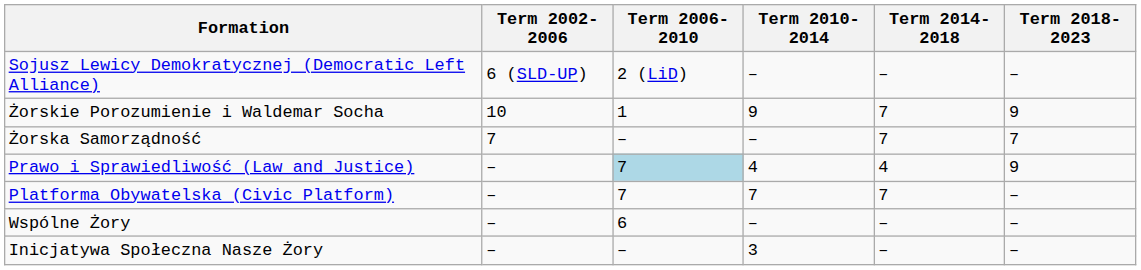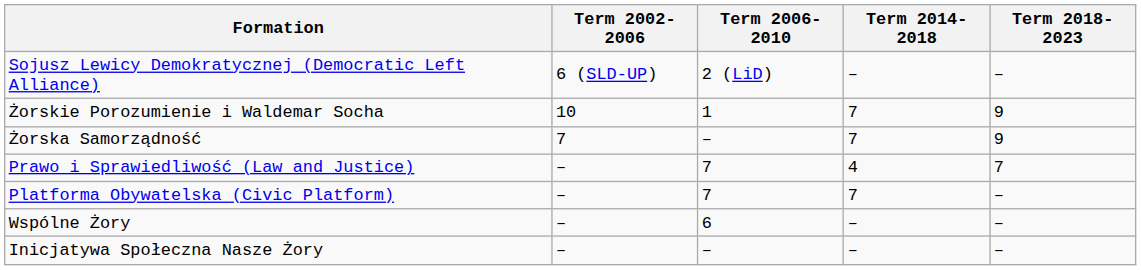 <table class="wikitable">
 <tr>
 <th>Formation</th>
 <th>Term 2002-2006</th>
 <th>Term 2006-2010</th>
-<th>Term 2010-2014</th>
 <th>Term 2014-2018</th>
 <th>Term 2018-2023</th>
 </tr>
 <tr>
 <td><a href='#'>Sojusz Lewicy Demokratycznej (Democratic Left Alliance)</a></td>
 <td>6 (<a href='#'>SLD-UP</a>)</td>
 <td>2 (<a href='#'>LiD</a>)</td>
 <td>–</td>
 <td>–</td>
-<td>–</td>
 </tr>
 <tr>
 <td>Żorskie Porozumienie i Waldemar Socha</td>
 <td>10</td>
 <td>1</td>
-<td>9</td>
 <td>7</td>
 <td>9</td>
 </tr>
 <tr>
 <td>Żorska Samorządność</td>
 <td>7</td>
 <td>–</td>
-<td>–</td>
 <td>7</td>
-<td>7</td>
+<td>9</td>
 </tr>
 <tr>
 <td><a href='#'>Prawo i Sprawiedliwość (Law and Justice)</a></td>
 <td>–</td>
-<td style="background: lightblue;">7</td>
+<td>7</td>
 <td>4</td>
-<td>4</td>
-<td>9</td>
+<td>7</td>
 </tr>
 <tr>
 <td><a href='#'>Platforma Obywatelska (Civic Platform)</a></td>
 <td>–</td>
-<td>7</td>
 <td>7</td>
 <td>7</td>
 <td>–</td>
 </tr>
 <tr>
 <td>Wspólne Żory</td>
 <td>–</td>
 <td>6</td>
 <td>–</td>
 <td>–</td>
-<td>–</td>
 </tr>
 <tr>
 <td>Inicjatywa Społeczna Nasze Żory</td>
 <td>–</td>
 <td>–</td>
-<td>3</td>
 <td>–</td>
 <td>–</td>
 </tr>
 </table>
